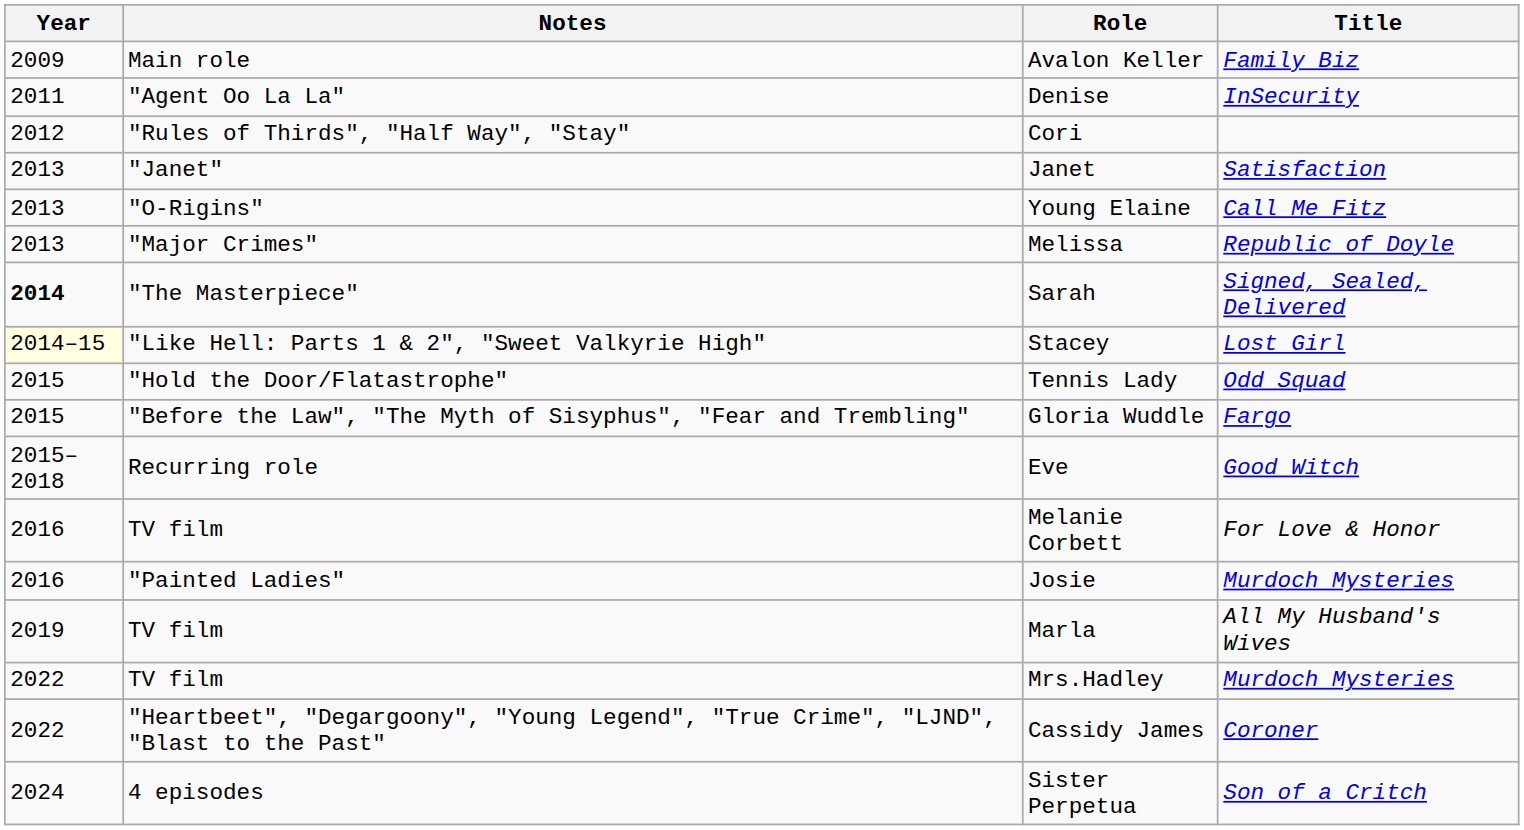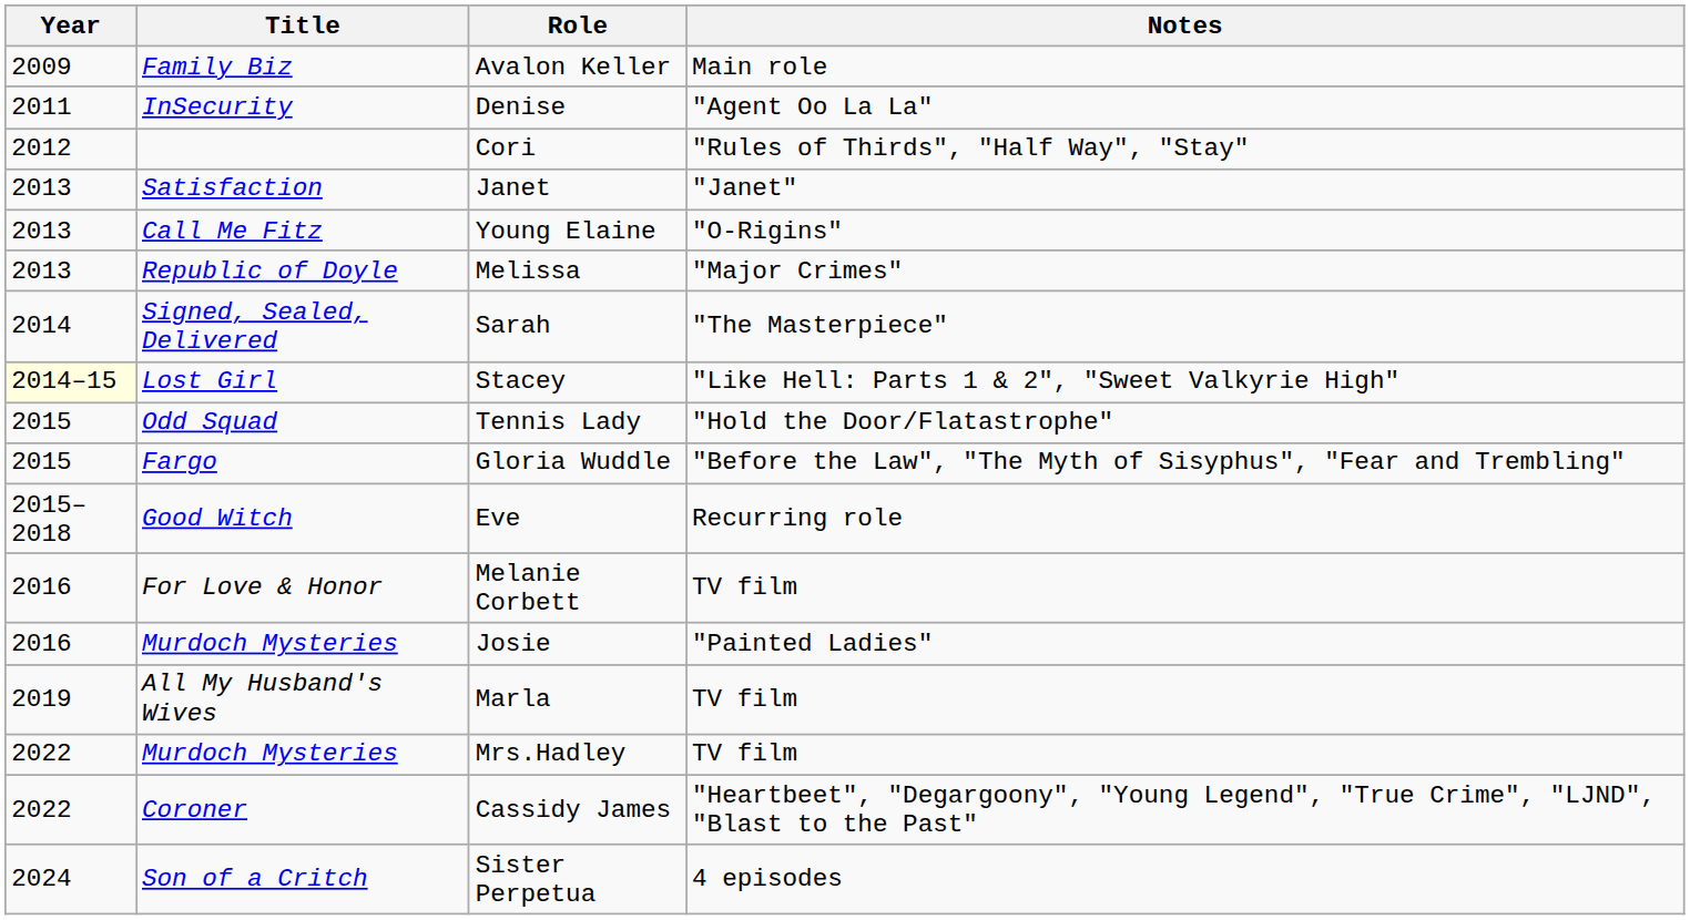 <table class="wikitable sortable">
 <tr>
 <th>Year</th>
+<th>Title</th>
+<th>Role</th>
 <th class="unsortable">Notes</th>
-<th>Role</th>
-<th>Title</th>
 </tr>
 <tr>
 <td>2009</td>
+<td><em><a href='#'>Family Biz</a></em></td>
+<td>Avalon Keller</td>
 <td>Main role</td>
-<td>Avalon Keller</td>
-<td><em><a href='#'>Family Biz</a></em></td>
 </tr>
 <tr>
 <td>2011</td>
+<td><em><a href='#'>InSecurity</a></em></td>
+<td>Denise</td>
 <td>"Agent Oo La La"</td>
-<td>Denise</td>
-<td><em><a href='#'>InSecurity</a></em></td>
 </tr>
 <tr>
 <td>2012</td>
+<td><em></em></td>
+<td>Cori</td>
 <td>"Rules of Thirds", "Half Way", "Stay"</td>
-<td>Cori</td>
-<td><em></em></td>
 </tr>
 <tr>
 <td>2013</td>
+<td><em><a href='#'>Satisfaction</a></em></td>
+<td>Janet</td>
 <td>"Janet"</td>
-<td>Janet</td>
-<td><em><a href='#'>Satisfaction</a></em></td>
 </tr>
 <tr>
 <td>2013</td>
+<td><em><a href='#'>Call Me Fitz</a></em></td>
+<td>Young Elaine</td>
 <td>"O-Rigins"</td>
-<td>Young Elaine</td>
-<td><em><a href='#'>Call Me Fitz</a></em></td>
 </tr>
 <tr>
 <td>2013</td>
+<td><em><a href='#'>Republic of Doyle</a></em></td>
+<td>Melissa</td>
 <td>"Major Crimes"</td>
-<td>Melissa</td>
-<td><em><a href='#'>Republic of Doyle</a></em></td>
 </tr>
 <tr>
-<td><strong>2014</strong></td>
+<td>2014</td>
+<td><em><a href='#'>Signed, Sealed, Delivered</a></em></td>
+<td>Sarah</td>
 <td>"The Masterpiece"</td>
-<td>Sarah</td>
-<td><em><a href='#'>Signed, Sealed, Delivered</a></em></td>
 </tr>
 <tr>
 <td style="background: lightyellow;">2014–15</td>
+<td><em><a href='#'>Lost Girl</a></em></td>
+<td>Stacey</td>
 <td>"Like Hell: Parts 1 & 2", "Sweet Valkyrie High"</td>
-<td>Stacey</td>
-<td><em><a href='#'>Lost Girl</a></em></td>
 </tr>
 <tr>
 <td>2015</td>
+<td><em><a href='#'>Odd Squad</a></em></td>
+<td>Tennis Lady</td>
 <td>"Hold the Door/Flatastrophe"</td>
-<td>Tennis Lady</td>
-<td><em><a href='#'>Odd Squad</a></em></td>
 </tr>
 <tr>
 <td>2015</td>
+<td><em><a href='#'>Fargo</a></em></td>
+<td>Gloria Wuddle</td>
 <td>"Before the Law", "The Myth of Sisyphus", "Fear and Trembling"</td>
-<td>Gloria Wuddle</td>
-<td><em><a href='#'>Fargo</a></em></td>
 </tr>
 <tr>
 <td>2015–2018</td>
+<td><em><a href='#'>Good Witch</a></em></td>
+<td>Eve</td>
 <td>Recurring role</td>
-<td>Eve</td>
-<td><em><a href='#'>Good Witch</a></em></td>
 </tr>
 <tr>
 <td>2016</td>
+<td><em>For Love & Honor</em></td>
+<td>Melanie Corbett</td>
 <td>TV film</td>
-<td>Melanie Corbett</td>
-<td><em>For Love & Honor</em></td>
 </tr>
 <tr>
 <td>2016</td>
+<td><em><a href='#'>Murdoch Mysteries</a></em></td>
+<td>Josie</td>
 <td>"Painted Ladies"</td>
-<td>Josie</td>
-<td><em><a href='#'>Murdoch Mysteries</a></em></td>
 </tr>
 <tr>
 <td>2019</td>
+<td><em>All My Husband's Wives</em></td>
+<td>Marla</td>
 <td>TV film</td>
-<td>Marla</td>
-<td><em>All My Husband's Wives</em></td>
 </tr>
 <tr>
 <td>2022</td>
+<td><em><a href='#'>Murdoch Mysteries</a></em></td>
+<td>Mrs.Hadley</td>
 <td>TV film</td>
-<td>Mrs.Hadley</td>
-<td><em><a href='#'>Murdoch Mysteries</a></em></td>
 </tr>
 <tr>
 <td>2022</td>
+<td><em><a href='#'>Coroner</a></em></td>
+<td>Cassidy James</td>
 <td>"Heartbeet", "Degargoony", "Young Legend", "True Crime", "LJND", "Blast to the Past"</td>
-<td>Cassidy James</td>
-<td><em><a href='#'>Coroner</a></em></td>
 </tr>
 <tr>
 <td>2024</td>
+<td><em><a href='#'>Son of a Critch</a></em></td>
+<td>Sister Perpetua</td>
 <td>4 episodes</td>
-<td>Sister Perpetua</td>
-<td><em><a href='#'>Son of a Critch</a></em></td>
 </tr>
 </table>
